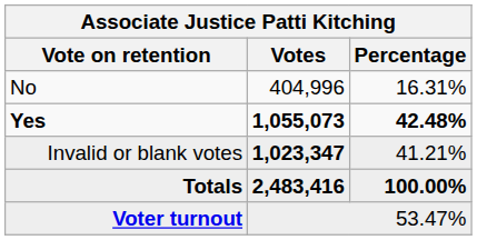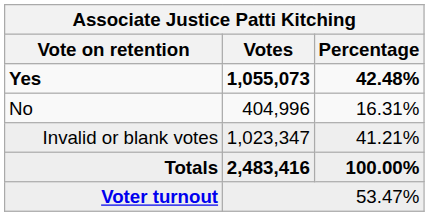 <table class="wikitable" style="font-size: 95%;">
 <tr style="background-color:#E9E9E9">
 <th colspan="3">Associate Justice Patti Kitching</th>
 </tr>
 <tr bgcolor="#EEEEEE" align="center">
 <th style="width: 170px">Vote on retention</th>
 <th style="width: 50px">Votes</th>
 <th style="width: 40px">Percentage</th>
 </tr>
 <tr>
+<td><strong>Yes</strong></td>
+<td align="right"><strong>1,055,073</strong></td>
+<td align="right"><strong>42.48%</strong></td>
+</tr>
+<tr>
 <td>No</td>
 <td align="right">404,996</td>
 <td align="right">16.31%</td>
 </tr>
-<tr>
-<td><strong>Yes</strong></td>
-<td align="right"><strong>1,055,073</strong></td>
-<td align="right"><strong>42.48%</strong></td>
-</tr>
 <tr bgcolor="#EEEEEE">
 <td align="right">Invalid or blank votes</td>
-<td align="right"><strong>1,023,347</strong></td>
+<td align="right">1,023,347</td>
 <td align="right">41.21%</td>
 </tr>
 <tr bgcolor="#EEEEEE">
 <td align="right"><strong>Totals</strong></td>
 <td align="right"><strong>2,483,416</strong></td>
 <td align="right"><strong>100.00%</strong></td>
 </tr>
 <tr bgcolor="#EEEEEE">
 <td align="right"><strong><a href='#'>Voter turnout</a></strong></td>
 <td colspan="2" align="right">53.47%</td>
 </tr>
 </table>
